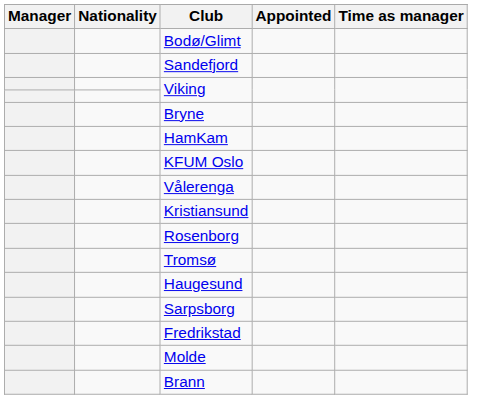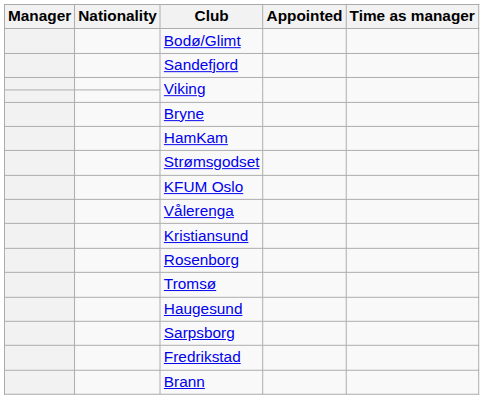 <table class="wikitable sortable plainrowheaders">
 <tr>
 </tr>
 <tr>
 <th scope="col">Manager</th>
 <th scope="col">Nationality</th>
 <th scope="col">Club</th>
 <th scope="col">Appointed</th>
 <th scope="col">Time as manager</th>
 </tr>
 <tr>
 <th scope="row"></th>
 <td></td>
 <td><a href='#'>Bodø/Glimt</a></td>
 <td></td>
 <td></td>
 </tr>
 <tr>
 <th scope="row"></th>
 <td></td>
 <td><a href='#'>Sandefjord</a></td>
 <td></td>
 <td></td>
 </tr>
 <tr>
 <th scope="row"></th>
 <td></td>
 <td rowspan=2><a href='#'>Viking</a></td>
 <td rowspan=2></td>
 <td rowspan=2></td>
 </tr>
 <tr>
 <th scope="row"></th>
 <td></td>
 </tr>
 <tr>
 <th scope="row"></th>
 <td></td>
 <td><a href='#'>Bryne</a></td>
 <td></td>
 <td></td>
 </tr>
 <tr>
 <th scope="row"></th>
 <td></td>
 <td><a href='#'>HamKam</a></td>
+<td></td>
+<td></td>
+</tr>
+<tr>
+<th scope="row"></th>
+<td></td>
+<td><a href='#'>Strømsgodset</a></td>
 <td></td>
 <td></td>
 </tr>
 <tr>
 <th scope="row"></th>
 <td></td>
 <td><a href='#'>KFUM Oslo</a></td>
 <td></td>
 <td></td>
 </tr>
 <tr>
 <th scope="row"></th>
 <td></td>
 <td><a href='#'>Vålerenga</a></td>
 <td></td>
 <td></td>
 </tr>
 <tr>
 <th scope="row"></th>
 <td></td>
 <td><a href='#'>Kristiansund</a></td>
 <td></td>
 <td></td>
 </tr>
 <tr>
 <th scope="row"></th>
 <td></td>
 <td><a href='#'>Rosenborg</a></td>
 <td></td>
 <td></td>
 </tr>
 <tr>
 <th scope="row"></th>
 <td></td>
 <td><a href='#'>Tromsø</a></td>
 <td></td>
 <td></td>
 </tr>
 <tr>
 <th scope="row"></th>
 <td></td>
 <td><a href='#'>Haugesund</a></td>
 <td></td>
 <td></td>
 </tr>
 <tr>
 <th scope="row"></th>
 <td></td>
 <td><a href='#'>Sarpsborg</a></td>
 <td></td>
 <td></td>
 </tr>
 <tr>
 <th scope="row"></th>
 <td></td>
 <td><a href='#'>Fredrikstad</a></td>
 <td></td>
 <td></td>
 </tr>
 <tr>
 <th scope="row"></th>
 <td></td>
-<td><a href='#'>Molde</a></td>
-<td></td>
-<td></td>
-</tr>
-<tr>
-<th scope="row"></th>
-<td></td>
 <td><a href='#'>Brann</a></td>
 <td></td>
 <td></td>
 </tr>
 </table>
